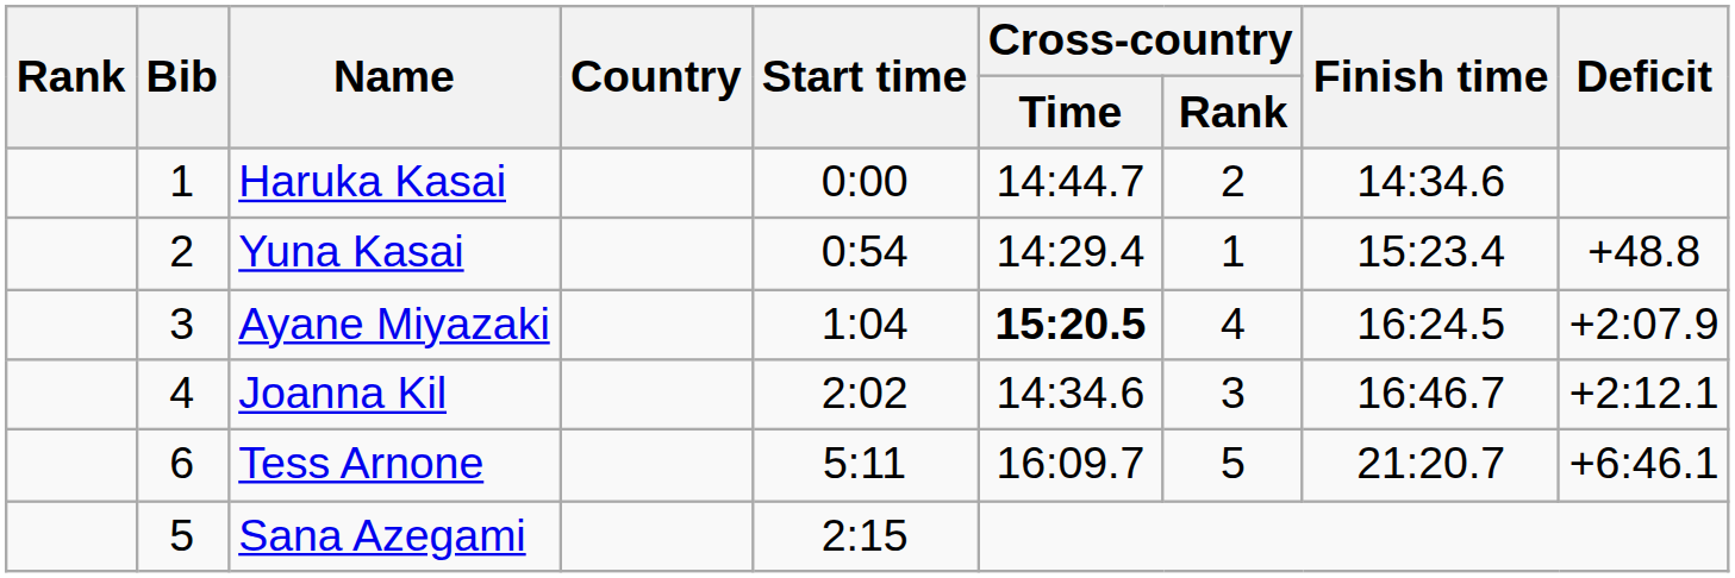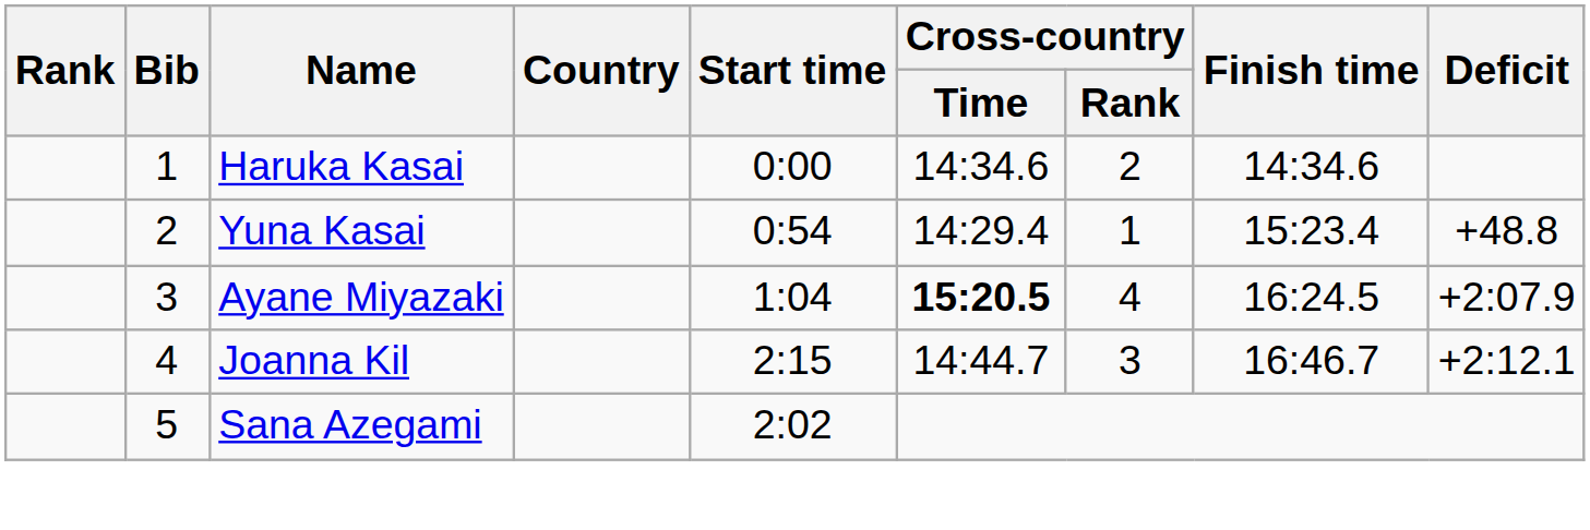 <table class="wikitable sortable" style="text-align:center">
 <tr>
 <th rowspan=2>Rank</th>
 <th rowspan=2>Bib</th>
 <th rowspan=2>Name</th>
 <th rowspan=2>Country</th>
 <th rowspan=2>Start time</th>
 <th colspan=2>Cross-country</th>
 <th rowspan=2>Finish time</th>
 <th rowspan=2>Deficit</th>
 </tr>
 <tr>
 <th>Time</th>
 <th>Rank</th>
 </tr>
 <tr>
 <td></td>
 <td>1</td>
 <td align=left><a href='#'>Haruka Kasai</a></td>
 <td align=left></td>
 <td>0:00</td>
-<td>14:44.7</td>
+<td>14:34.6</td>
 <td>2</td>
 <td>14:34.6</td>
 <td></td>
 </tr>
 <tr>
 <td></td>
 <td>2</td>
 <td align=left><a href='#'>Yuna Kasai</a></td>
 <td align=left></td>
 <td>0:54</td>
 <td>14:29.4</td>
 <td>1</td>
 <td>15:23.4</td>
 <td>+48.8</td>
 </tr>
 <tr>
 <td></td>
 <td>3</td>
 <td align=left><a href='#'>Ayane Miyazaki</a></td>
 <td align=left></td>
 <td>1:04</td>
 <td><strong>15:20.5</strong></td>
 <td>4</td>
 <td>16:24.5</td>
 <td>+2:07.9</td>
 </tr>
 <tr>
 <td></td>
 <td>4</td>
 <td align=left><a href='#'>Joanna Kil</a></td>
 <td align=left></td>
-<td>2:02</td>
-<td>14:34.6</td>
+<td>2:15</td>
+<td>14:44.7</td>
 <td>3</td>
 <td>16:46.7</td>
 <td>+2:12.1</td>
 </tr>
 <tr>
 <td></td>
-<td>6</td>
-<td align=left><a href='#'>Tess Arnone</a></td>
-<td align=left></td>
-<td>5:11</td>
-<td>16:09.7</td>
-<td>5</td>
-<td>21:20.7</td>
-<td>+6:46.1</td>
-</tr>
-<tr>
-<td></td>
 <td>5</td>
 <td align=left><a href='#'>Sana Azegami</a></td>
 <td align=left></td>
-<td>2:15</td>
+<td>2:02</td>
 <td colspan=4></td>
 </tr>
 </table>
